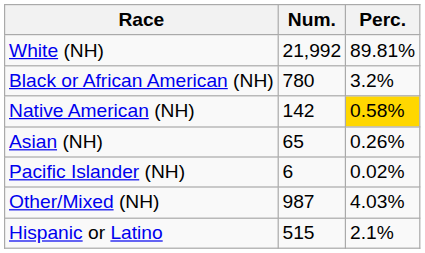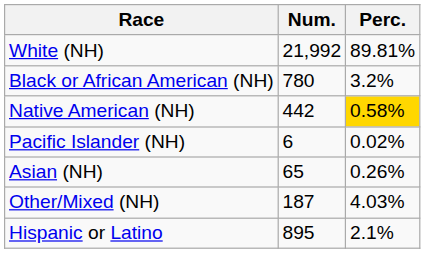 <table class="wikitable">
 <tr>
 <th>Race</th>
 <th>Num.</th>
 <th>Perc.</th>
 </tr>
 <tr>
 <td><a href='#'>White</a> (NH)</td>
 <td>21,992</td>
 <td>89.81%</td>
 </tr>
 <tr>
 <td><a href='#'>Black or African American</a> (NH)</td>
 <td>780</td>
 <td>3.2%</td>
 </tr>
 <tr>
 <td><a href='#'>Native American</a> (NH)</td>
-<td>142</td>
+<td>442</td>
 <td style="background: gold;">0.58%</td>
+</tr>
+<tr>
+<td><a href='#'>Pacific Islander</a> (NH)</td>
+<td>6</td>
+<td>0.02%</td>
 </tr>
 <tr>
 <td><a href='#'>Asian</a> (NH)</td>
 <td>65</td>
 <td>0.26%</td>
 </tr>
 <tr>
-<td><a href='#'>Pacific Islander</a> (NH)</td>
-<td>6</td>
-<td>0.02%</td>
-</tr>
-<tr>
 <td><a href='#'>Other/Mixed</a> (NH)</td>
-<td>987</td>
+<td>187</td>
 <td>4.03%</td>
 </tr>
 <tr>
 <td><a href='#'>Hispanic</a> or <a href='#'>Latino</a></td>
-<td>515</td>
+<td>895</td>
 <td>2.1%</td>
 </tr>
 </table>
